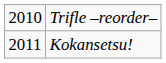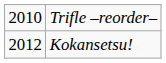 <table class="wikitable">
 <tr>
 <td>2010</td>
 <td><em>Trifle –reorder–</em></td>
 </tr>
 <tr>
-<td>2011</td>
+<td>2012</td>
 <td><em>Kokansetsu!</em></td>
 </tr>
 </table>
